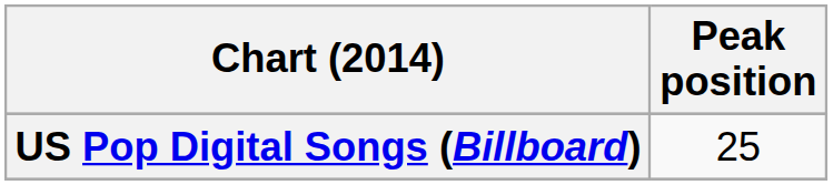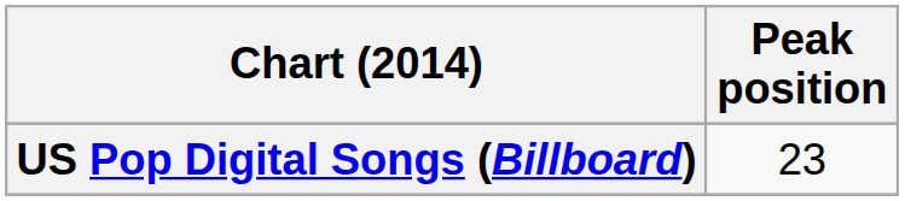 <table class="wikitable sortable plainrowheaders" style="text-align:center">
 <tr>
 <th scope="col">Chart (2014)</th>
 <th scope="col">Peak<br> position</th>
 </tr>
 <tr>
 </tr>
 <tr>
 </tr>
 <tr>
 </tr>
 <tr>
 </tr>
 <tr>
 <th scope="row">US <a href='#'>Pop Digital Songs</a> (<a href='#'><em>Billboard</em></a>)</th>
-<td>25</td>
+<td>23</td>
 </tr>
 <tr>
 </tr>
 </table>
